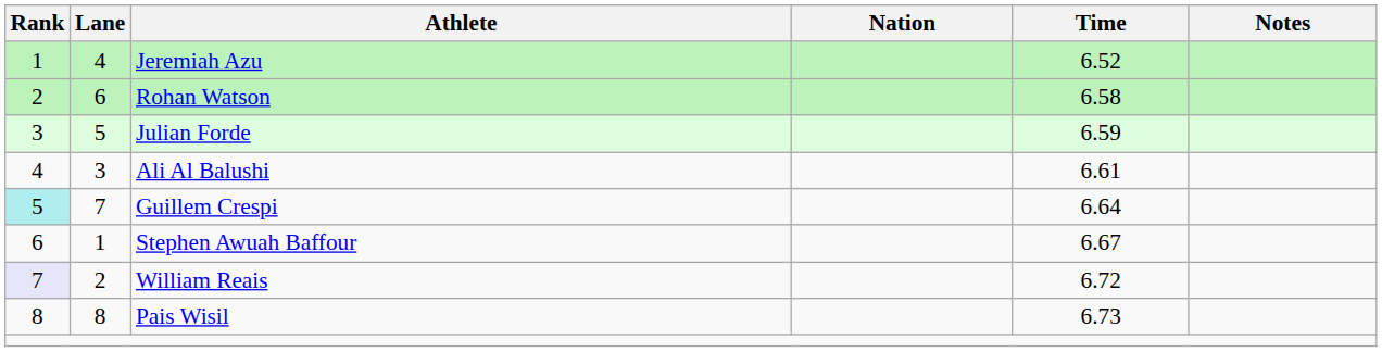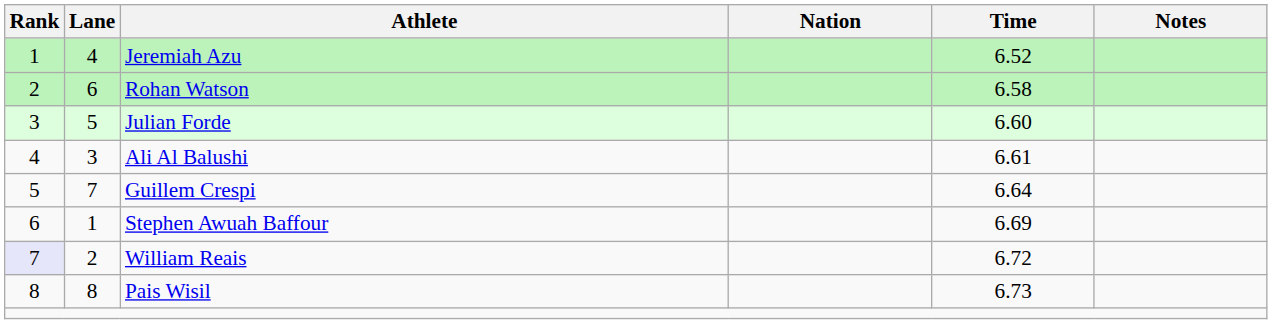 <table class="wikitable sortable" style="text-align:center;width: 60%;">
 <tr>
 <th scope="col" style="width: 10px;">Rank</th>
 <th scope="col" style="width: 10px;">Lane</th>
 <th scope="col">Athlete</th>
 <th scope="col">Nation</th>
 <th scope="col">Time</th>
 <th scope="col">Notes</th>
 </tr>
 <tr bgcolor=bbf3bb>
 <td>1</td>
 <td>4</td>
 <td align=left><a href='#'>Jeremiah Azu</a></td>
 <td align=left></td>
 <td>6.52</td>
 <td></td>
 </tr>
 <tr bgcolor=bbf3bb>
 <td>2</td>
 <td>6</td>
 <td align=left><a href='#'>Rohan Watson</a></td>
 <td align=left></td>
 <td>6.58</td>
 <td></td>
 </tr>
 <tr bgcolor=ddffdd>
 <td>3</td>
 <td>5</td>
 <td align=left><a href='#'>Julian Forde</a></td>
 <td align=left></td>
-<td>6.59</td>
+<td>6.60</td>
 <td></td>
 </tr>
 <tr>
 <td>4</td>
 <td>3</td>
 <td align=left><a href='#'>Ali Al Balushi</a></td>
 <td align=left></td>
 <td>6.61</td>
 <td></td>
 </tr>
 <tr>
-<td style="background: paleturquoise;">5</td>
+<td>5</td>
 <td>7</td>
 <td align=left><a href='#'>Guillem Crespi</a></td>
 <td align=left></td>
 <td>6.64</td>
 <td></td>
 </tr>
 <tr>
 <td>6</td>
 <td>1</td>
 <td align=left><a href='#'>Stephen Awuah Baffour</a></td>
 <td align=left></td>
-<td>6.67</td>
+<td>6.69</td>
 <td></td>
 </tr>
 <tr>
 <td style="background: lavender;">7</td>
 <td>2</td>
 <td align=left><a href='#'>William Reais</a></td>
 <td align=left></td>
 <td>6.72</td>
 <td></td>
 </tr>
 <tr>
 <td>8</td>
 <td>8</td>
 <td align=left><a href='#'>Pais Wisil</a></td>
 <td align=left></td>
 <td>6.73</td>
 <td></td>
 </tr>
 <tr class="sortbottom">
 <td colspan="6"></td>
 </tr>
 </table>
